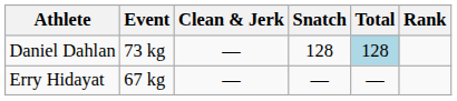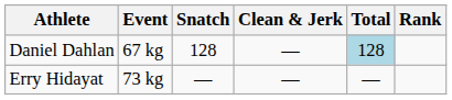 <table class="wikitable" style="font-size:90%">
 <tr>
 <th>Athlete</th>
 <th>Event</th>
+<th>Snatch</th>
 <th>Clean & Jerk</th>
-<th>Snatch</th>
 <th>Total</th>
 <th>Rank</th>
 </tr>
 <tr align=center>
 <td align=left>Daniel Dahlan</td>
-<td align=left>73 kg</td>
+<td align=left>67 kg</td>
+<td>128</td>
 <td>—</td>
-<td>128</td>
 <td style="background: lightblue;">128</td>
 <td></td>
 </tr>
 <tr align=center>
 <td align=left>Erry Hidayat</td>
-<td align=left>67 kg</td>
+<td align=left>73 kg</td>
 <td>—</td>
 <td>—</td>
 <td>—</td>
 <td></td>
 </tr>
 </table>
